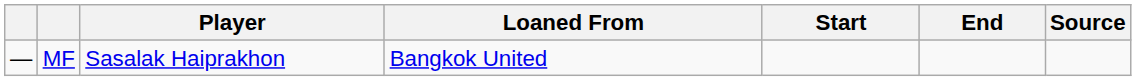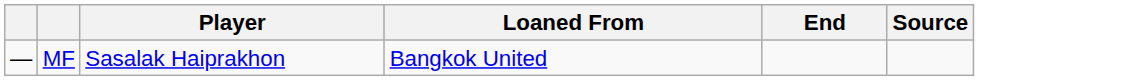 <table class="wikitable plainrowheaders sortable" style="font-size:95%">
 <tr>
 <th></th>
 <th></th>
 <th scope=col style="width:200px;"><strong>Player</strong></th>
 <th scope=col style="width:250px;"><strong>Loaned From</strong></th>
-<th scope=col style="width:100px;"><strong>Start</strong></th>
 <th scope=col style="width:78px;"><strong>End</strong></th>
 <th><strong>Source</strong></th>
 </tr>
 <tr>
 <td align=center>—</td>
 <td align=center><a href='#'>MF</a></td>
 <td> <a href='#'>Sasalak Haiprakhon</a></td>
 <td> <a href='#'>Bangkok United</a></td>
 <td align=center></td>
 <td align=center></td>
-<td align=center></td>
 </tr>
 </table>
